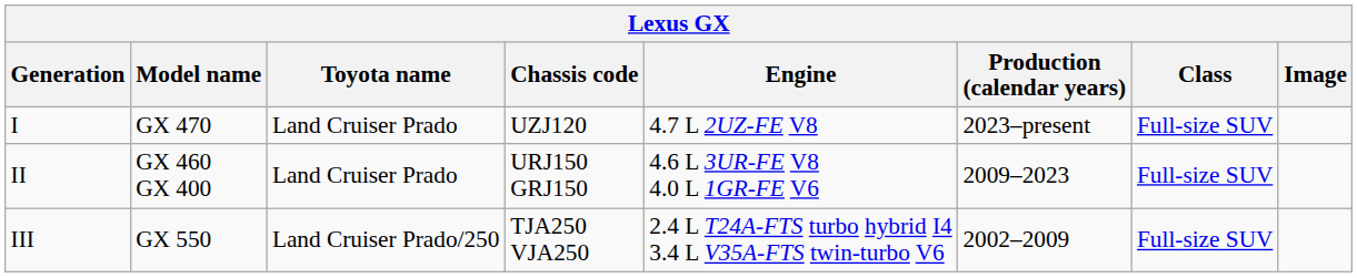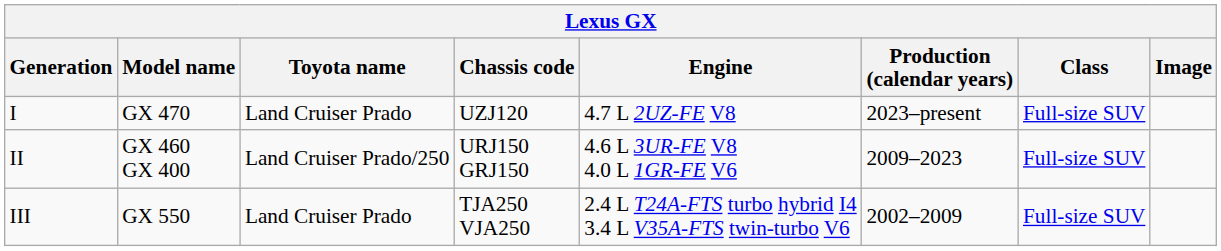 <table class="wikitable collapsible" style="font-size:97% style="width:90%; text-align:center">
 <tr>
 <th colspan=8 align=left><a href='#'>Lexus GX</a></th>
 </tr>
 <tr>
 <th>Generation</th>
 <th>Model name</th>
 <th>Toyota name</th>
 <th>Chassis code</th>
 <th>Engine</th>
 <th>Production<br>(calendar years)</th>
 <th>Class</th>
 <th>Image</th>
 </tr>
 <tr>
 <td>I</td>
 <td>GX 470</td>
 <td>Land Cruiser Prado</td>
 <td>UZJ120</td>
 <td>4.7 L <em><a href='#'>2UZ-FE</a></em> <a href='#'>V8</a></td>
 <td>2023–present</td>
 <td><a href='#'>Full-size SUV</a></td>
 <td></td>
 </tr>
 <tr>
 <td>II</td>
 <td>GX 460<br>GX 400</td>
-<td>Land Cruiser Prado</td>
+<td>Land Cruiser Prado/250</td>
 <td>URJ150<br>GRJ150</td>
 <td>4.6 L <em><a href='#'>3UR-FE</a></em> <a href='#'>V8</a><br>4.0 L <em><a href='#'>1GR-FE</a></em> <a href='#'>V6</a></td>
 <td>2009–2023</td>
 <td><a href='#'>Full-size SUV</a></td>
 <td></td>
 </tr>
 <tr>
 <td>III</td>
 <td>GX 550</td>
-<td>Land Cruiser Prado/250</td>
+<td>Land Cruiser Prado</td>
 <td>TJA250<br>VJA250</td>
 <td>2.4 L <em><a href='#'>T24A-FTS</a></em> <a href='#'>turbo</a> <a href='#'>hybrid</a> <a href='#'>I4</a><br>3.4 L <em><a href='#'>V35A-FTS</a></em> <a href='#'>twin-turbo</a> <a href='#'>V6</a></td>
 <td>2002–2009</td>
 <td><a href='#'>Full-size SUV</a></td>
 <td></td>
 </tr>
 </table>
